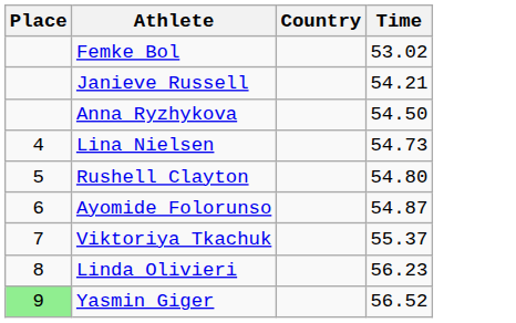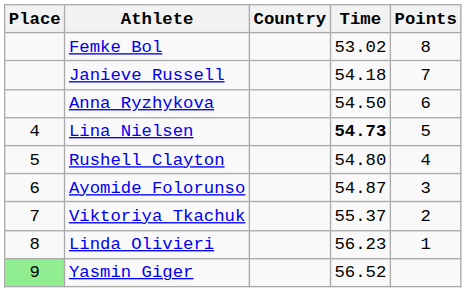 <table class="wikitable">
 <tr>
 <th>Place</th>
 <th>Athlete</th>
 <th>Country</th>
 <th>Time</th>
+<th>Points</th>
 </tr>
 <tr>
 <td align=center></td>
 <td><a href='#'>Femke Bol</a></td>
 <td></td>
 <td>53.02</td>
+<td align=center>8</td>
 </tr>
 <tr>
 <td align=center></td>
 <td><a href='#'>Janieve Russell</a></td>
 <td></td>
-<td>54.21</td>
+<td>54.18</td>
+<td align=center>7</td>
 </tr>
 <tr>
 <td align=center></td>
 <td><a href='#'>Anna Ryzhykova</a></td>
 <td></td>
 <td>54.50</td>
+<td align=center>6</td>
 </tr>
 <tr>
 <td align=center>4</td>
 <td><a href='#'>Lina Nielsen</a></td>
 <td></td>
-<td>54.73</td>
+<td><strong>54.73</strong></td>
+<td align=center>5</td>
 </tr>
 <tr>
 <td align=center>5</td>
 <td><a href='#'>Rushell Clayton</a></td>
 <td></td>
 <td>54.80</td>
+<td align=center>4</td>
 </tr>
 <tr>
 <td align=center>6</td>
 <td><a href='#'>Ayomide Folorunso</a></td>
 <td></td>
 <td>54.87</td>
+<td align=center>3</td>
 </tr>
 <tr>
 <td align=center>7</td>
 <td><a href='#'>Viktoriya Tkachuk</a></td>
 <td></td>
 <td>55.37</td>
+<td align=center>2</td>
 </tr>
 <tr>
 <td align=center>8</td>
 <td><a href='#'>Linda Olivieri</a></td>
 <td></td>
 <td>56.23</td>
+<td align=center>1</td>
 </tr>
 <tr>
 <td align=center style="background: lightgreen;">9</td>
 <td><a href='#'>Yasmin Giger</a></td>
 <td></td>
 <td>56.52</td>
+<td align=center></td>
 </tr>
 </table>
